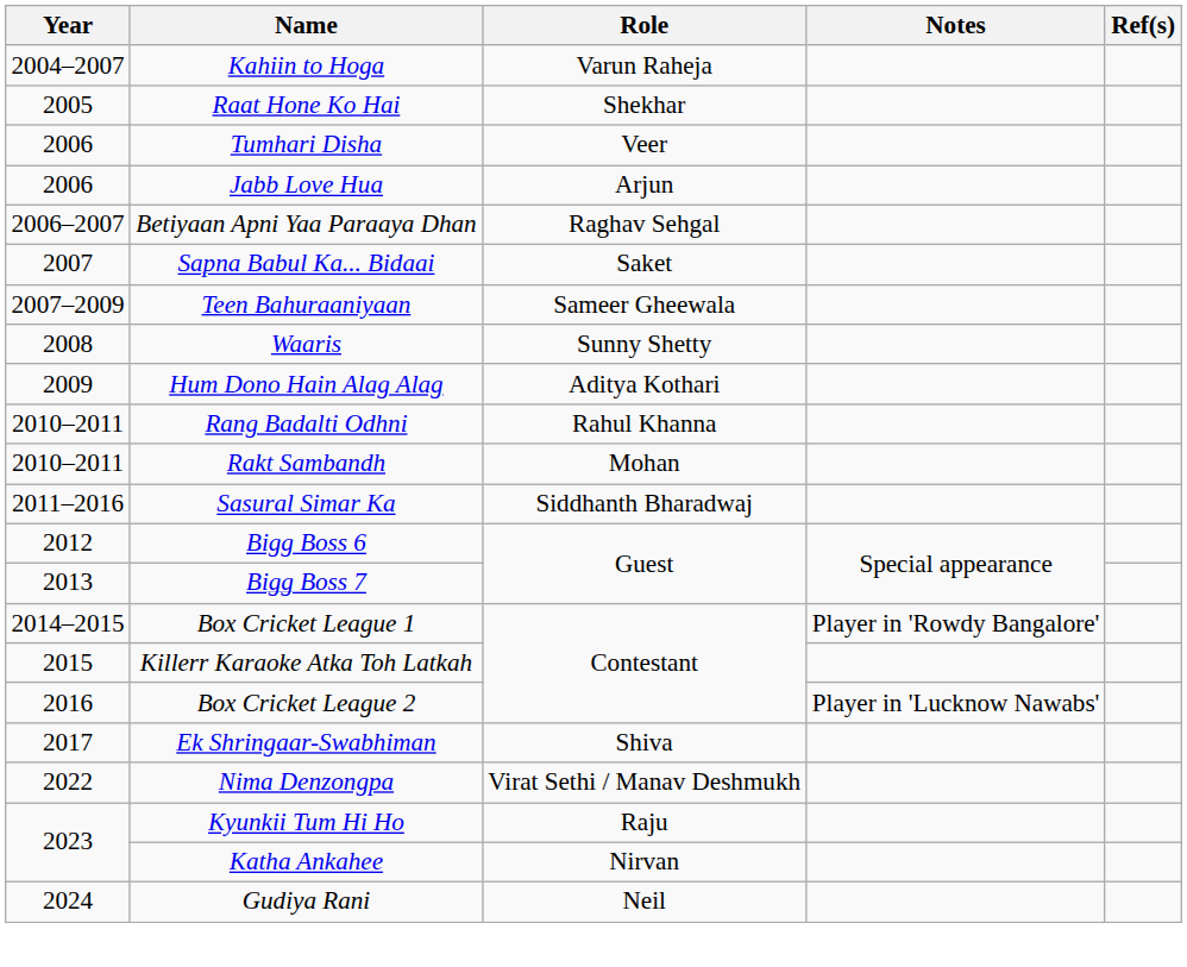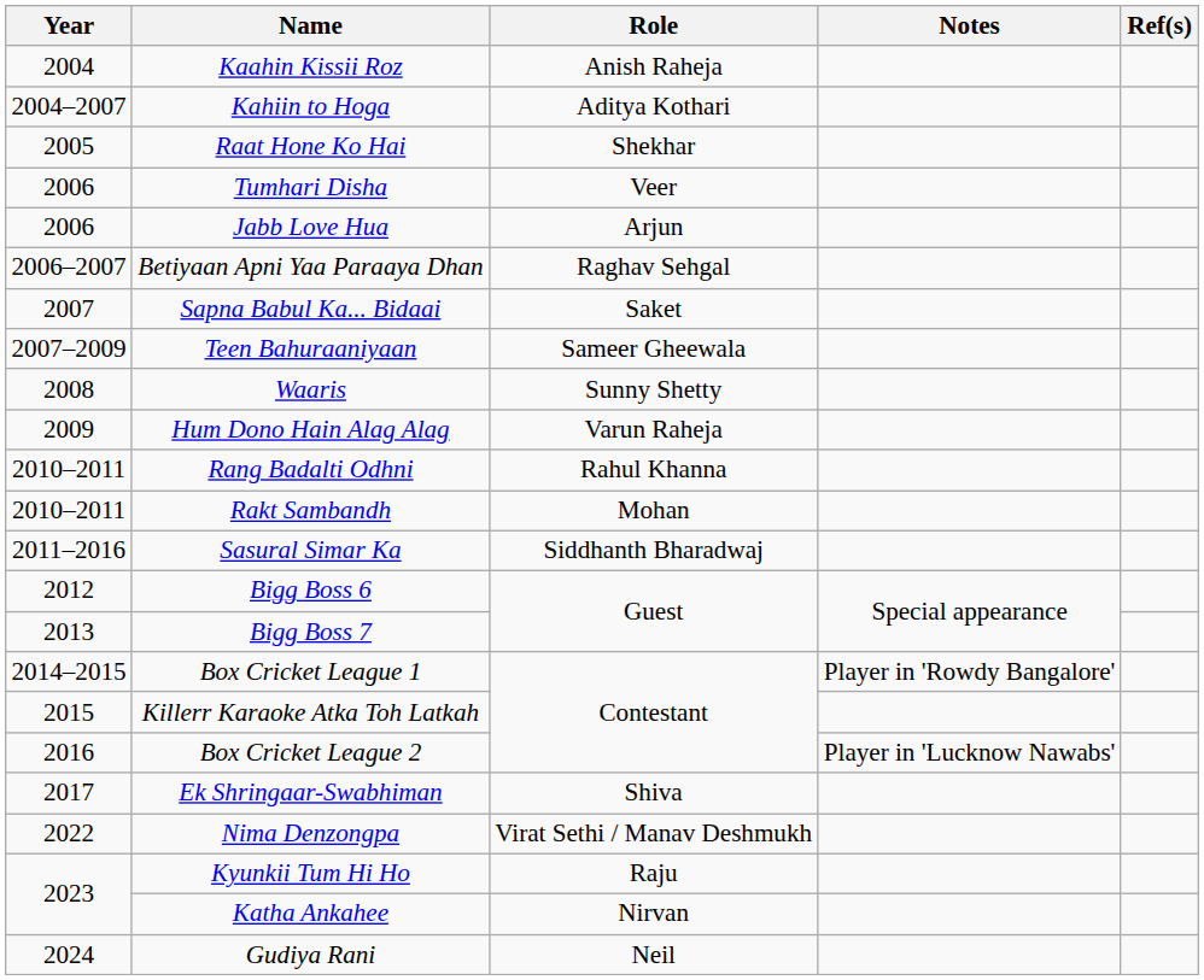 <table class="wikitable" style="text-align:center;">
 <tr>
 <th>Year</th>
 <th>Name</th>
 <th>Role</th>
 <th>Notes</th>
 <th>Ref(s)</th>
 </tr>
 <tr>
+<td>2004</td>
+<td><em><a href='#'>Kaahin Kissii Roz</a></em></td>
+<td>Anish Raheja</td>
+<td></td>
+<td></td>
+</tr>
+<tr>
 <td>2004–2007</td>
 <td><em><a href='#'>Kahiin to Hoga</a></em></td>
-<td>Varun Raheja</td>
+<td>Aditya Kothari</td>
 <td></td>
 <td></td>
 </tr>
 <tr>
 <td>2005</td>
 <td><em><a href='#'>Raat Hone Ko Hai</a></em></td>
 <td>Shekhar</td>
 <td></td>
 <td></td>
 </tr>
 <tr>
 <td>2006</td>
 <td><em><a href='#'>Tumhari Disha</a></em></td>
 <td>Veer</td>
 <td></td>
 <td></td>
 </tr>
 <tr>
 <td>2006</td>
 <td><em><a href='#'>Jabb Love Hua</a></em></td>
 <td>Arjun</td>
 <td></td>
 <td></td>
 </tr>
 <tr>
 <td>2006–2007</td>
 <td><em>Betiyaan Apni Yaa Paraaya Dhan</em></td>
 <td>Raghav Sehgal</td>
 <td></td>
 <td></td>
 </tr>
 <tr>
 <td>2007</td>
 <td><em><a href='#'>Sapna Babul Ka... Bidaai</a></em></td>
 <td>Saket</td>
 <td></td>
 <td></td>
 </tr>
 <tr>
 <td>2007–2009</td>
 <td><em><a href='#'>Teen Bahuraaniyaan</a></em></td>
 <td>Sameer Gheewala</td>
 <td></td>
 <td></td>
 </tr>
 <tr>
 <td>2008</td>
 <td><em><a href='#'>Waaris</a></em></td>
 <td>Sunny Shetty</td>
 <td></td>
 <td></td>
 </tr>
 <tr>
 <td>2009</td>
 <td><em><a href='#'>Hum Dono Hain Alag Alag</a></em></td>
-<td>Aditya Kothari</td>
+<td>Varun Raheja</td>
 <td></td>
 <td></td>
 </tr>
 <tr>
 <td>2010–2011</td>
 <td><em><a href='#'>Rang Badalti Odhni</a></em></td>
 <td>Rahul Khanna</td>
 <td></td>
 <td></td>
 </tr>
 <tr>
 <td>2010–2011</td>
 <td><em><a href='#'>Rakt Sambandh</a></em></td>
 <td>Mohan</td>
 <td></td>
 <td></td>
 </tr>
 <tr>
 <td>2011–2016</td>
 <td><em><a href='#'>Sasural Simar Ka</a></em></td>
 <td>Siddhanth Bharadwaj</td>
 <td></td>
 <td></td>
 </tr>
 <tr>
 <td>2012</td>
 <td><em><a href='#'>Bigg Boss 6</a></em></td>
 <td rowspan="2">Guest</td>
 <td rowspan="2">Special appearance</td>
 <td></td>
 </tr>
 <tr>
 <td>2013</td>
 <td><em><a href='#'>Bigg Boss 7</a></em></td>
 <td></td>
 </tr>
 <tr>
 <td>2014–2015</td>
 <td><em>Box Cricket League 1</em></td>
 <td rowspan="3">Contestant</td>
 <td>Player in 'Rowdy Bangalore'</td>
 <td style="text-align:center;"></td>
 </tr>
 <tr>
 <td>2015</td>
 <td><em>Killerr Karaoke Atka Toh Latkah</em></td>
 <td></td>
 <td></td>
 </tr>
 <tr>
 <td>2016</td>
 <td><em>Box Cricket League 2</em></td>
 <td>Player in 'Lucknow Nawabs'</td>
 <td style="text-align:center;"></td>
 </tr>
 <tr>
 <td>2017</td>
 <td><em><a href='#'>Ek Shringaar-Swabhiman</a></em></td>
 <td>Shiva</td>
 <td></td>
 <td></td>
 </tr>
 <tr>
 <td>2022</td>
 <td><em><a href='#'>Nima Denzongpa</a></em></td>
 <td>Virat Sethi / Manav Deshmukh</td>
 <td></td>
 <td></td>
 </tr>
 <tr>
 <td rowspan="2">2023</td>
 <td><em><a href='#'>Kyunkii Tum Hi Ho</a></em></td>
 <td>Raju</td>
 <td></td>
 <td></td>
 </tr>
 <tr>
 <td><em><a href='#'>Katha Ankahee</a></em></td>
 <td>Nirvan</td>
 <td></td>
 <td></td>
 </tr>
 <tr>
 <td>2024</td>
 <td><em>Gudiya Rani</em></td>
 <td>Neil</td>
 <td></td>
 <td></td>
 </tr>
 </table>
